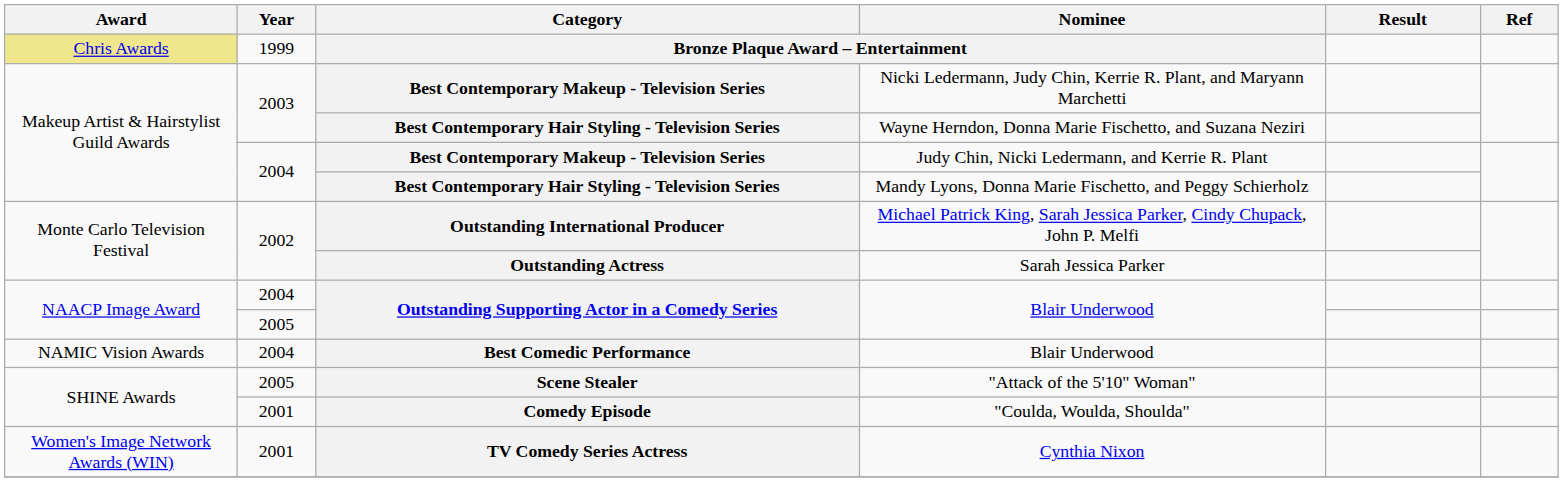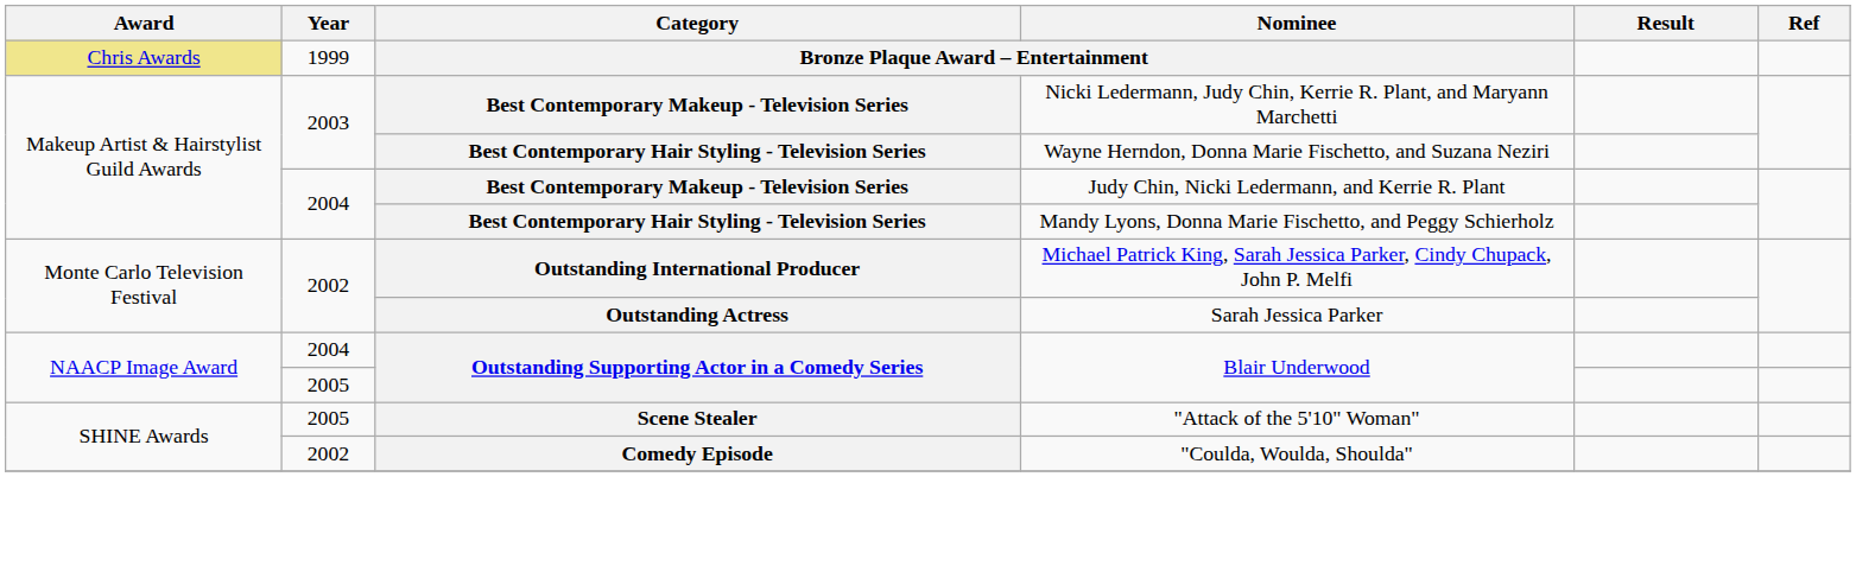 <table class="wikitable plainrowheaders" style="font-size: 90%; text-align:center" width=100%>
 <tr>
 <th scope="col" width="15%">Award</th>
 <th scope="col" width="5%">Year</th>
 <th scope="col" width="35%">Category</th>
 <th scope="col" width="30%">Nominee</th>
 <th scope="col" width="10%">Result</th>
 <th scope="col" width="5%">Ref</th>
 </tr>
 <tr>
 <td style="background: khaki;"><a href='#'>Chris Awards</a></td>
 <td>1999</td>
 <th scope="row" style="text-align:center" colspan="2">Bronze Plaque Award – Entertainment</th>
 <td></td>
 <td></td>
 </tr>
 <tr>
 <td rowspan="4">Makeup Artist & Hairstylist Guild Awards</td>
 <td rowspan="2">2003</td>
 <th scope="row" style="text-align:center">Best Contemporary Makeup - Television Series</th>
 <td>Nicki Ledermann, Judy Chin, Kerrie R. Plant, and Maryann Marchetti</td>
 <td></td>
 <td rowspan="2"></td>
 </tr>
 <tr>
 <th scope="row" style="text-align:center">Best Contemporary Hair Styling - Television Series</th>
 <td>Wayne Herndon, Donna Marie Fischetto, and Suzana Neziri</td>
 <td></td>
 </tr>
 <tr>
 <td rowspan="2">2004</td>
 <th scope="row" style="text-align:center">Best Contemporary Makeup - Television Series</th>
 <td>Judy Chin, Nicki Ledermann, and Kerrie R. Plant</td>
 <td></td>
 <td rowspan="2"></td>
 </tr>
 <tr>
 <th scope="row" style="text-align:center">Best Contemporary Hair Styling - Television Series</th>
 <td>Mandy Lyons, Donna Marie Fischetto, and Peggy Schierholz</td>
 <td></td>
 </tr>
 <tr>
 <td rowspan="2">Monte Carlo Television Festival</td>
 <td rowspan="2">2002</td>
 <th scope="row" style="text-align:center">Outstanding International Producer</th>
 <td><a href='#'>Michael Patrick King</a>, <a href='#'>Sarah Jessica Parker</a>, <a href='#'>Cindy Chupack</a>, John P. Melfi</td>
 <td></td>
 <td rowspan="2"></td>
 </tr>
 <tr>
 <th scope="row" style="text-align:center">Outstanding Actress</th>
 <td>Sarah Jessica Parker</td>
 <td></td>
 </tr>
 <tr>
 <td rowspan="2"><a href='#'>NAACP Image Award</a></td>
 <td>2004</td>
 <th scope="row" style="text-align:center" rowspan="2"><a href='#'>Outstanding Supporting Actor in a Comedy Series</a></th>
 <td rowspan="2"><a href='#'>Blair Underwood</a></td>
 <td></td>
 <td></td>
 </tr>
 <tr>
 <td>2005</td>
 <td></td>
 <td></td>
 </tr>
 <tr>
-<td>NAMIC Vision Awards</td>
-<td>2004</td>
-<th scope="row" style="text-align:center">Best Comedic Performance</th>
-<td>Blair Underwood</td>
-<td></td>
-<td></td>
-</tr>
-<tr>
 <td rowspan="2">SHINE Awards</td>
 <td>2005</td>
 <th scope="row" style="text-align:center">Scene Stealer</th>
 <td>"Attack of the 5'10" Woman"</td>
 <td></td>
 <td></td>
 </tr>
 <tr>
-<td>2001</td>
+<td>2002</td>
 <th scope="row" style="text-align:center">Comedy Episode</th>
 <td>"Coulda, Woulda, Shoulda"</td>
 <td></td>
 <td></td>
 </tr>
 <tr>
-<td><a href='#'>Women's Image Network Awards (WIN)</a></td>
-<td>2001</td>
-<th scope="row" style="text-align:center">TV Comedy Series Actress</th>
-<td><a href='#'>Cynthia Nixon</a><br></td>
-<td></td>
-<td></td>
-</tr>
-<tr>
 </tr>
 </table>
